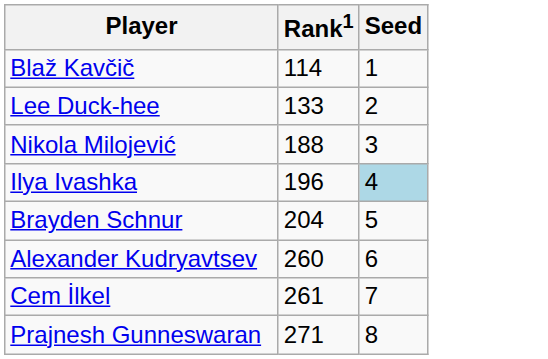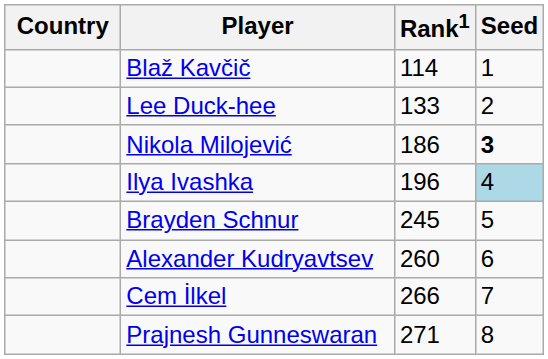 <table class="sortable wikitable">
 <tr>
+<th width="70">Country</th>
 <th width="175">Player</th>
 <th>Rank<sup>1</sup></th>
 <th>Seed</th>
 </tr>
 <tr>
+<td></td>
 <td><a href='#'>Blaž Kavčič</a></td>
 <td>114</td>
 <td>1</td>
 </tr>
 <tr>
+<td></td>
 <td><a href='#'>Lee Duck-hee</a></td>
 <td>133</td>
 <td>2</td>
 </tr>
 <tr>
+<td></td>
 <td><a href='#'>Nikola Milojević</a></td>
-<td>188</td>
-<td>3</td>
+<td>186</td>
+<td><strong>3</strong></td>
 </tr>
 <tr>
+<td></td>
 <td><a href='#'>Ilya Ivashka</a></td>
 <td>196</td>
 <td style="background: lightblue;">4</td>
 </tr>
 <tr>
+<td></td>
 <td><a href='#'>Brayden Schnur</a></td>
-<td>204</td>
+<td>245</td>
 <td>5</td>
 </tr>
 <tr>
+<td></td>
 <td><a href='#'>Alexander Kudryavtsev</a></td>
 <td>260</td>
 <td>6</td>
 </tr>
 <tr>
+<td></td>
 <td><a href='#'>Cem İlkel</a></td>
-<td>261</td>
+<td>266</td>
 <td>7</td>
 </tr>
 <tr>
+<td></td>
 <td><a href='#'>Prajnesh Gunneswaran</a></td>
 <td>271</td>
 <td>8</td>
 </tr>
 </table>
